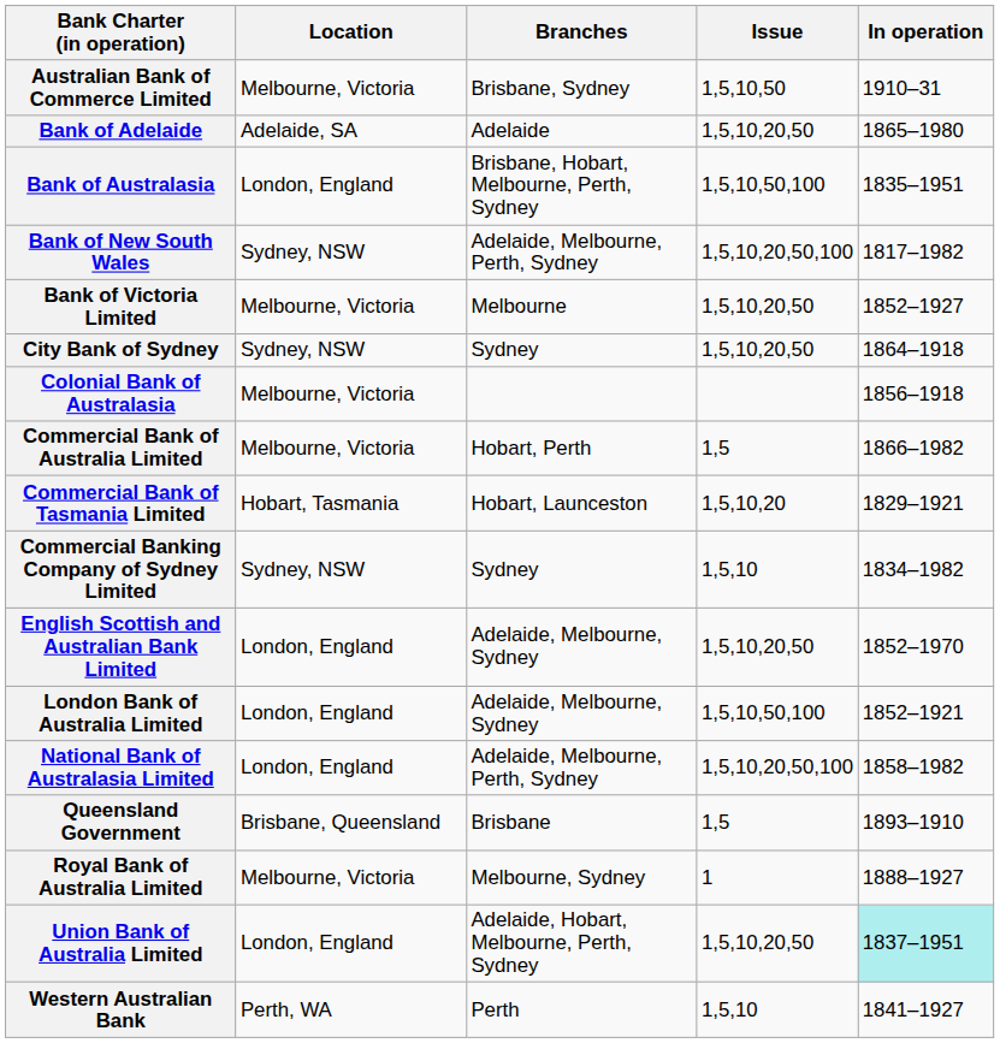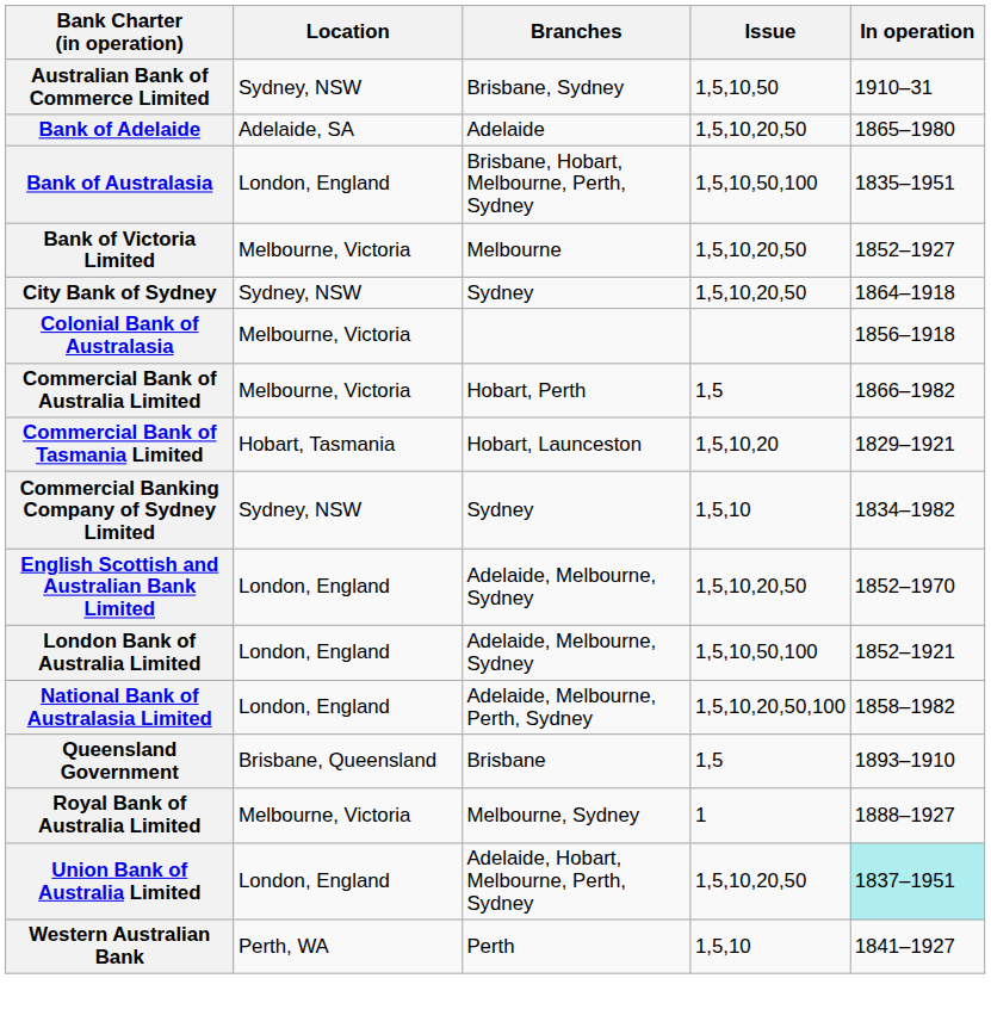 <table class="wikitable">
 <tr>
 <th scope="col" style="width:175px;">Bank Charter<br>(in operation)</th>
 <th scope="col" style="width:175px;">Location</th>
 <th scope="col" style="width:175px;">Branches</th>
 <th scope="col" style="width:60px;">Issue</th>
 <th scope="col" style="width:100px;">In operation</th>
 </tr>
 <tr>
 <th>Australian Bank of Commerce Limited</th>
-<td>Melbourne, Victoria</td>
+<td>Sydney, NSW</td>
 <td>Brisbane, Sydney</td>
 <td>1,5,10,50</td>
 <td>1910–31</td>
 </tr>
 <tr>
 <th><a href='#'>Bank of Adelaide</a></th>
 <td>Adelaide, SA</td>
 <td>Adelaide</td>
 <td>1,5,10,20,50</td>
 <td>1865–1980</td>
 </tr>
 <tr>
 <th><a href='#'>Bank of Australasia</a></th>
 <td>London, England</td>
 <td>Brisbane, Hobart, Melbourne, Perth, Sydney</td>
 <td>1,5,10,50,100</td>
 <td>1835–1951</td>
-</tr>
-<tr>
-<th><a href='#'>Bank of New South Wales</a></th>
-<td>Sydney, NSW</td>
-<td>Adelaide, Melbourne, Perth, Sydney</td>
-<td>1,5,10,20,50,100</td>
-<td>1817–1982</td>
 </tr>
 <tr>
 <th>Bank of Victoria Limited</th>
 <td>Melbourne, Victoria</td>
 <td>Melbourne</td>
 <td>1,5,10,20,50</td>
 <td>1852–1927</td>
 </tr>
 <tr>
 <th>City Bank of Sydney</th>
 <td>Sydney, NSW</td>
 <td>Sydney</td>
 <td>1,5,10,20,50</td>
 <td>1864–1918</td>
 </tr>
 <tr>
 <th><a href='#'>Colonial Bank of Australasia</a></th>
 <td>Melbourne, Victoria</td>
 <td></td>
 <td></td>
 <td>1856–1918</td>
 </tr>
 <tr>
 <th>Commercial Bank of Australia Limited</th>
 <td>Melbourne, Victoria</td>
 <td>Hobart, Perth</td>
 <td>1,5</td>
 <td>1866–1982</td>
 </tr>
 <tr>
 <th><a href='#'>Commercial Bank of Tasmania</a> Limited</th>
 <td>Hobart, Tasmania</td>
 <td>Hobart, Launceston</td>
 <td>1,5,10,20</td>
 <td>1829–1921</td>
 </tr>
 <tr>
 <th>Commercial Banking Company of Sydney Limited</th>
 <td>Sydney, NSW</td>
 <td>Sydney</td>
 <td>1,5,10</td>
 <td>1834–1982</td>
 </tr>
 <tr>
 <th><a href='#'>English Scottish and Australian Bank Limited</a></th>
 <td>London, England</td>
 <td>Adelaide, Melbourne, Sydney</td>
 <td>1,5,10,20,50</td>
 <td>1852–1970</td>
 </tr>
 <tr>
 <th>London Bank of Australia Limited</th>
 <td>London, England</td>
 <td>Adelaide, Melbourne, Sydney</td>
 <td>1,5,10,50,100</td>
 <td>1852–1921</td>
 </tr>
 <tr>
 <th><a href='#'>National Bank of Australasia Limited</a></th>
 <td>London, England</td>
 <td>Adelaide, Melbourne, Perth, Sydney</td>
 <td>1,5,10,20,50,100</td>
 <td>1858–1982</td>
 </tr>
 <tr>
 <th>Queensland Government</th>
 <td>Brisbane, Queensland</td>
 <td>Brisbane</td>
 <td>1,5</td>
 <td>1893–1910</td>
 </tr>
 <tr>
 <th>Royal Bank of Australia Limited</th>
 <td>Melbourne, Victoria</td>
 <td>Melbourne, Sydney</td>
 <td>1</td>
 <td>1888–1927</td>
 </tr>
 <tr>
 <th><a href='#'>Union Bank of Australia</a> Limited</th>
 <td>London, England</td>
 <td>Adelaide, Hobart, Melbourne, Perth, Sydney</td>
 <td>1,5,10,20,50</td>
 <td style="background: paleturquoise;">1837–1951</td>
 </tr>
 <tr>
 <th>Western Australian Bank</th>
 <td>Perth, WA</td>
 <td>Perth</td>
 <td>1,5,10</td>
 <td>1841–1927</td>
 </tr>
 </table>
